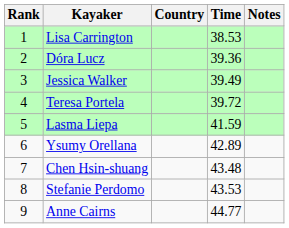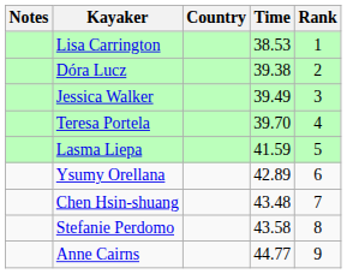 <table class="wikitable" style="text-align:center">
 <tr>
-<th>Rank</th>
+<th>Notes</th>
 <th>Kayaker</th>
 <th>Country</th>
 <th>Time</th>
-<th>Notes</th>
+<th>Rank</th>
 </tr>
 <tr bgcolor=bbffbb>
-<td>1</td>
+<td></td>
 <td align="left"><a href='#'>Lisa Carrington</a></td>
 <td align="left"></td>
 <td>38.53</td>
-<td></td>
+<td>1</td>
 </tr>
 <tr bgcolor=bbffbb>
-<td>2</td>
+<td></td>
 <td align="left"><a href='#'>Dóra Lucz</a></td>
 <td align="left"></td>
-<td>39.36</td>
-<td></td>
+<td>39.38</td>
+<td>2</td>
 </tr>
 <tr bgcolor=bbffbb>
-<td>3</td>
+<td></td>
 <td align="left"><a href='#'>Jessica Walker</a></td>
 <td align="left"></td>
 <td>39.49</td>
-<td></td>
+<td>3</td>
 </tr>
 <tr bgcolor=bbffbb>
-<td>4</td>
+<td></td>
 <td align="left"><a href='#'>Teresa Portela</a></td>
 <td align="left"></td>
-<td>39.72</td>
-<td></td>
+<td>39.70</td>
+<td>4</td>
 </tr>
 <tr bgcolor=bbffbb>
-<td>5</td>
+<td></td>
 <td align="left"><a href='#'>Lasma Liepa</a></td>
 <td align="left"></td>
 <td>41.59</td>
-<td></td>
+<td>5</td>
 </tr>
 <tr>
-<td>6</td>
+<td></td>
 <td align="left"><a href='#'>Ysumy Orellana</a></td>
 <td align="left"></td>
 <td>42.89</td>
-<td></td>
+<td>6</td>
 </tr>
 <tr>
-<td>7</td>
+<td></td>
 <td align="left"><a href='#'>Chen Hsin-shuang</a></td>
 <td align="left"></td>
 <td>43.48</td>
-<td></td>
+<td>7</td>
 </tr>
 <tr>
-<td>8</td>
+<td></td>
 <td align="left"><a href='#'>Stefanie Perdomo</a></td>
 <td align="left"></td>
-<td>43.53</td>
-<td></td>
+<td>43.58</td>
+<td>8</td>
 </tr>
 <tr>
-<td>9</td>
+<td></td>
 <td align="left"><a href='#'>Anne Cairns</a></td>
 <td align="left"></td>
 <td>44.77</td>
-<td></td>
+<td>9</td>
 </tr>
 </table>
